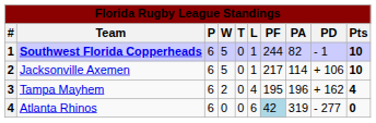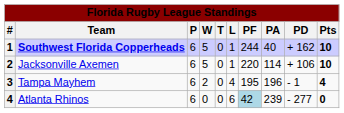 <table class="wikitable">
 <tr>
 <td colspan="10" style="background:darkred; text-align:center;"><strong><span>Florida Rugby League Standings</span></strong></td>
 </tr>
 <tr>
 <th>#</th>
 <th>Team</th>
 <th>P</th>
 <th>W</th>
 <th>T</th>
 <th>L</th>
 <th>PF</th>
 <th>PA</th>
 <th>PD</th>
 <th>Pts</th>
 </tr>
 <tr style="background:#ccf;">
 <th>1</th>
 <td> <strong><a href='#'>Southwest Florida Copperheads</a></strong></td>
 <td>6</td>
 <td>5</td>
 <td>0</td>
 <td>1</td>
 <td>244</td>
-<td>82</td>
-<td>- 1</td>
+<td>40</td>
+<td>+ 162</td>
 <td><strong>10</strong></td>
 </tr>
 <tr>
 <th>2</th>
 <td> <a href='#'>Jacksonville Axemen</a></td>
 <td>6</td>
 <td>5</td>
 <td>0</td>
 <td>1</td>
-<td>217</td>
+<td>220</td>
 <td>114</td>
 <td>+ 106</td>
 <td><strong>10</strong></td>
 </tr>
 <tr>
 <th>3</th>
 <td> <a href='#'>Tampa Mayhem</a></td>
 <td>6</td>
 <td>2</td>
 <td>0</td>
 <td>4</td>
 <td>195</td>
 <td>196</td>
-<td>+ 162</td>
+<td>- 1</td>
 <td><strong>4</strong></td>
 </tr>
 <tr>
 <th>4</th>
 <td> <a href='#'>Atlanta Rhinos</a></td>
 <td>6</td>
 <td>0</td>
 <td>0</td>
 <td>6</td>
 <td style="background: lightblue;">42</td>
-<td>319</td>
+<td>239</td>
 <td>- 277</td>
 <td><strong>0</strong></td>
 </tr>
 </table>
